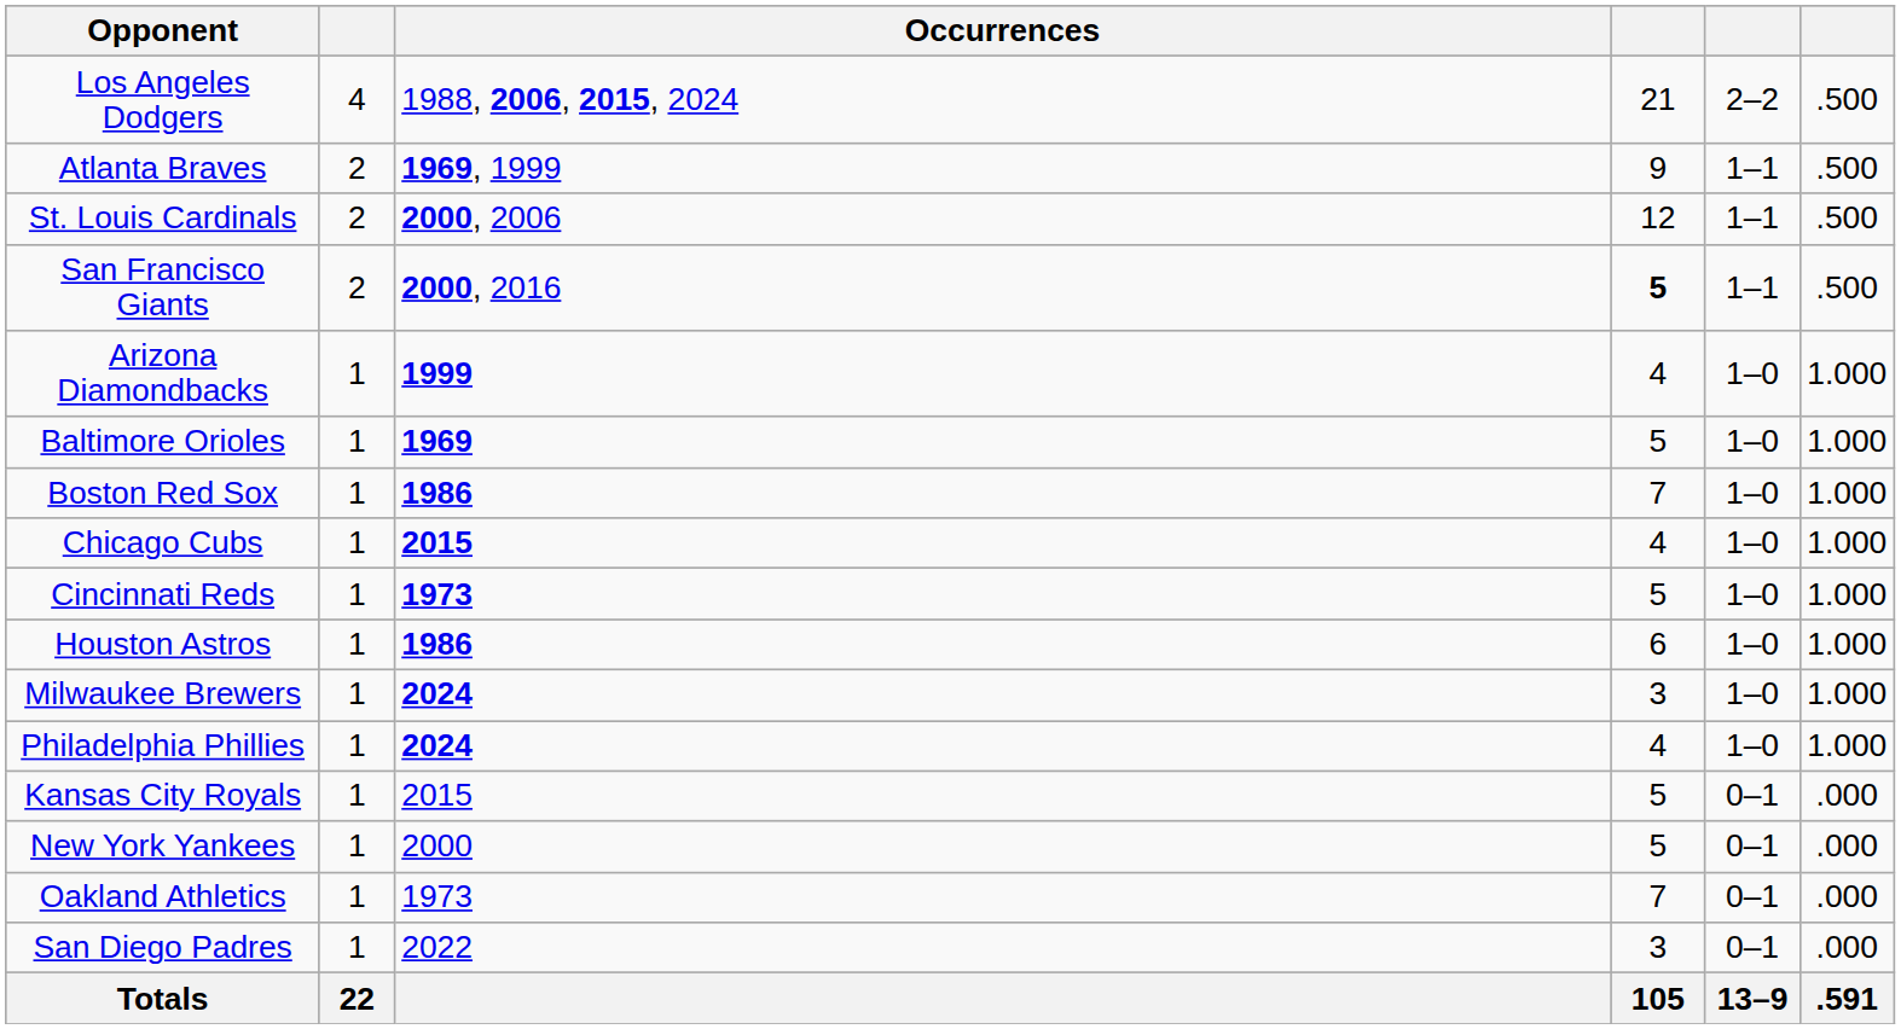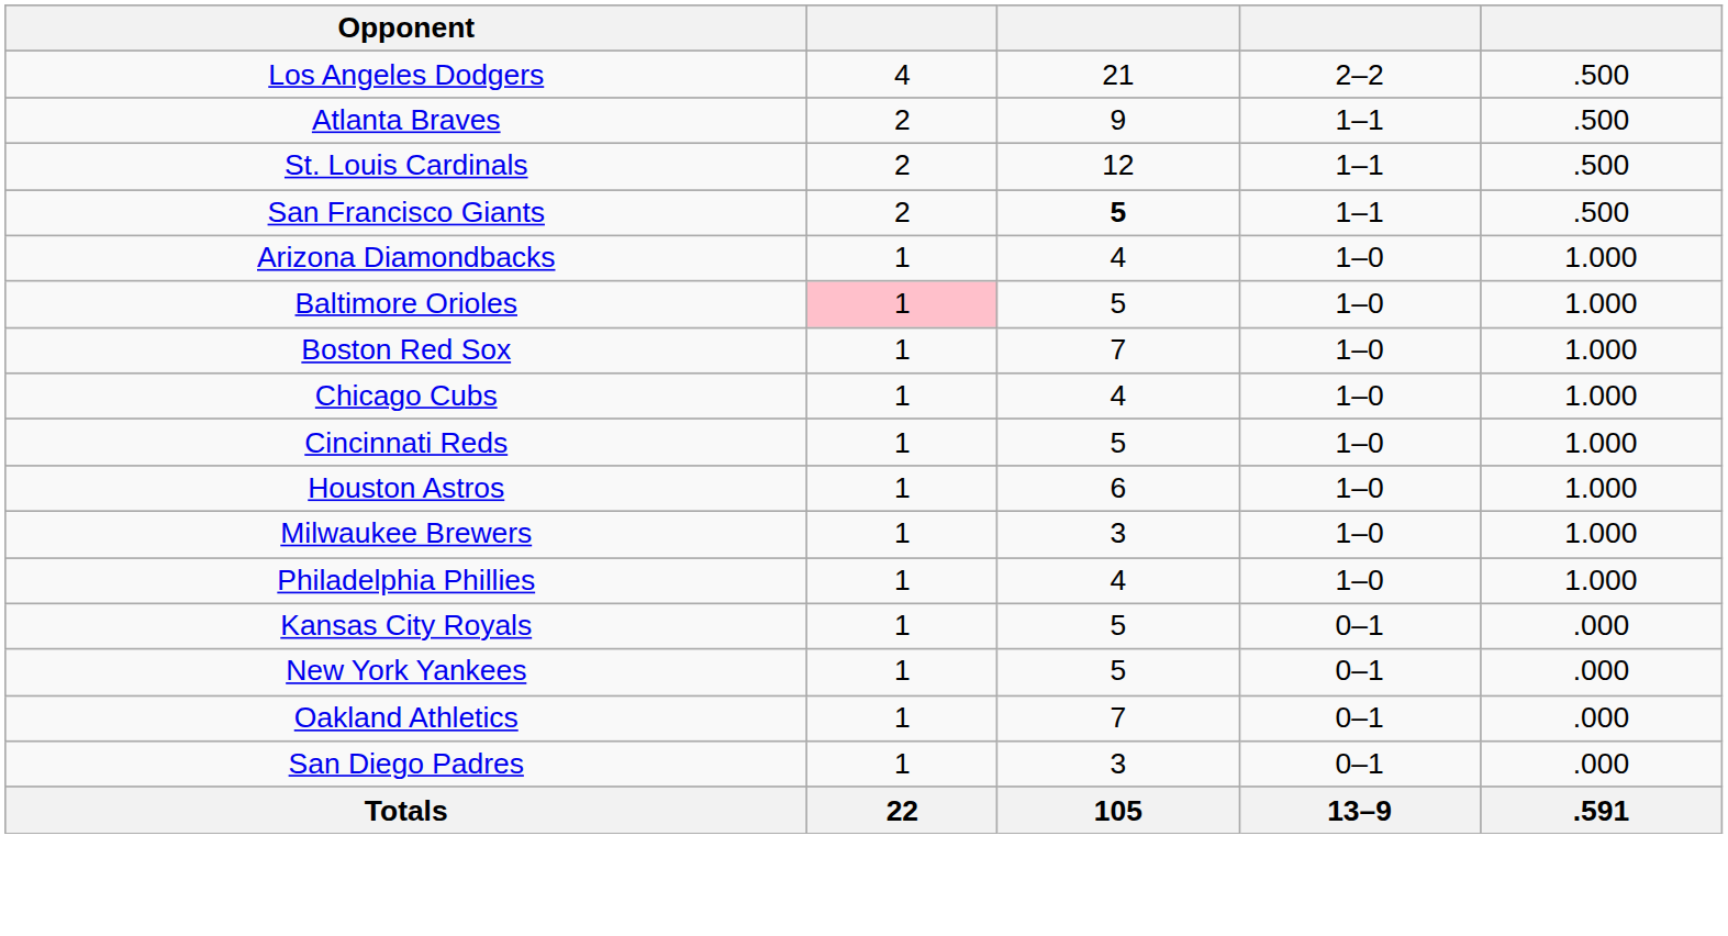 <table class="wikitable sortable" style="text-align: center; width: 75%;">
 <tr>
 <th width="150">Opponent</th>
 <th width="30"></th>
-<th>Occurrences</th>
 <th width="40"></th>
 <th width="40"></th>
 <th width="40"></th>
 </tr>
 <tr>
 <td><a href='#'>Los Angeles Dodgers</a></td>
 <td>4</td>
-<td align=left><a href='#'>1988</a>, <strong><a href='#'>2006</a></strong>, <strong><a href='#'>2015</a></strong>, <a href='#'>2024</a></td>
 <td>21</td>
 <td>2–2</td>
 <td>.500</td>
 </tr>
 <tr>
 <td><a href='#'>Atlanta Braves</a></td>
 <td>2</td>
-<td align=left><strong><a href='#'>1969</a></strong>, <a href='#'>1999</a></td>
 <td>9</td>
 <td>1–1</td>
 <td>.500</td>
 </tr>
 <tr>
 <td><a href='#'>St. Louis Cardinals</a></td>
 <td>2</td>
-<td align=left><strong><a href='#'>2000</a></strong>, <a href='#'>2006</a></td>
 <td>12</td>
 <td>1–1</td>
 <td>.500</td>
 </tr>
 <tr>
 <td><a href='#'>San Francisco Giants</a></td>
 <td>2</td>
-<td align=left><strong><a href='#'>2000</a></strong>, <a href='#'>2016</a></td>
 <td><strong>5</strong></td>
 <td>1–1</td>
 <td>.500</td>
 </tr>
 <tr>
 <td><a href='#'>Arizona Diamondbacks</a></td>
 <td>1</td>
-<td align=left><strong><a href='#'>1999</a></strong></td>
 <td>4</td>
 <td>1–0</td>
 <td>1.000</td>
 </tr>
 <tr>
 <td><a href='#'>Baltimore Orioles</a></td>
-<td>1</td>
-<td align=left><strong><a href='#'>1969</a></strong></td>
+<td style="background: pink;">1</td>
 <td>5</td>
 <td>1–0</td>
 <td>1.000</td>
 </tr>
 <tr>
 <td><a href='#'>Boston Red Sox</a></td>
 <td>1</td>
-<td align=left><strong><a href='#'>1986</a></strong></td>
 <td>7</td>
 <td>1–0</td>
 <td>1.000</td>
 </tr>
 <tr>
 <td><a href='#'>Chicago Cubs</a></td>
 <td>1</td>
-<td align=left><strong><a href='#'>2015</a></strong></td>
 <td>4</td>
 <td>1–0</td>
 <td>1.000</td>
 </tr>
 <tr>
 <td><a href='#'>Cincinnati Reds</a></td>
 <td>1</td>
-<td align=left><strong><a href='#'>1973</a></strong></td>
 <td>5</td>
 <td>1–0</td>
 <td>1.000</td>
 </tr>
 <tr>
 <td><a href='#'>Houston Astros</a></td>
 <td>1</td>
-<td align=left><strong><a href='#'>1986</a></strong></td>
 <td>6</td>
 <td>1–0</td>
 <td>1.000</td>
 </tr>
 <tr>
 <td><a href='#'>Milwaukee Brewers</a></td>
 <td>1</td>
-<td align=left><strong><a href='#'>2024</a></strong></td>
 <td>3</td>
 <td>1–0</td>
 <td>1.000</td>
 </tr>
 <tr>
 <td><a href='#'>Philadelphia Phillies</a></td>
 <td>1</td>
-<td align=left><strong><a href='#'>2024</a></strong></td>
 <td>4</td>
 <td>1–0</td>
 <td>1.000</td>
 </tr>
 <tr>
 <td><a href='#'>Kansas City Royals</a></td>
 <td>1</td>
-<td align=left><a href='#'>2015</a></td>
 <td>5</td>
 <td>0–1</td>
 <td>.000</td>
 </tr>
 <tr>
 <td><a href='#'>New York Yankees</a></td>
 <td>1</td>
-<td align=left><a href='#'>2000</a></td>
 <td>5</td>
 <td>0–1</td>
 <td>.000</td>
 </tr>
 <tr>
 <td><a href='#'>Oakland Athletics</a></td>
 <td>1</td>
-<td align=left><a href='#'>1973</a></td>
 <td>7</td>
 <td>0–1</td>
 <td>.000</td>
 </tr>
 <tr>
 <td><a href='#'>San Diego Padres</a></td>
 <td>1</td>
-<td align=left><a href='#'>2022</a></td>
 <td>3</td>
 <td>0–1</td>
 <td>.000</td>
 </tr>
 <tr>
 <th width="150">Totals</th>
 <th width="30">22</th>
-<th></th>
 <th width="40">105</th>
 <th width="40">13–9</th>
 <th width="40">.591</th>
 </tr>
 </table>
